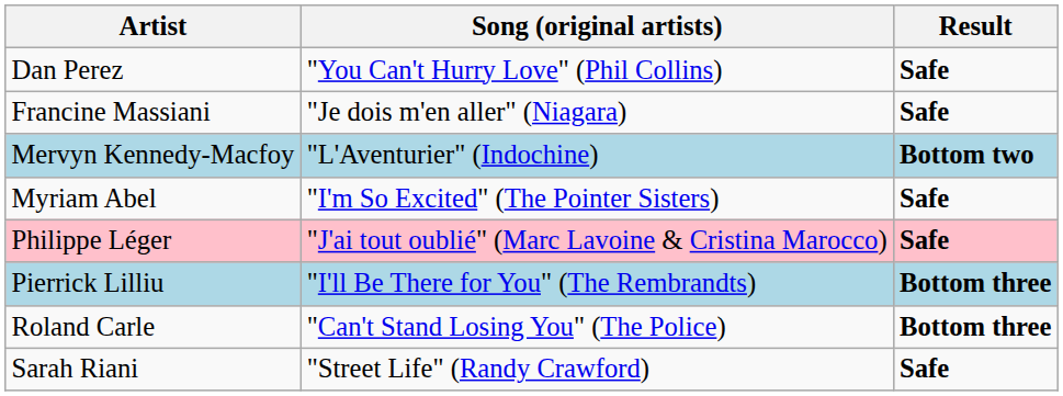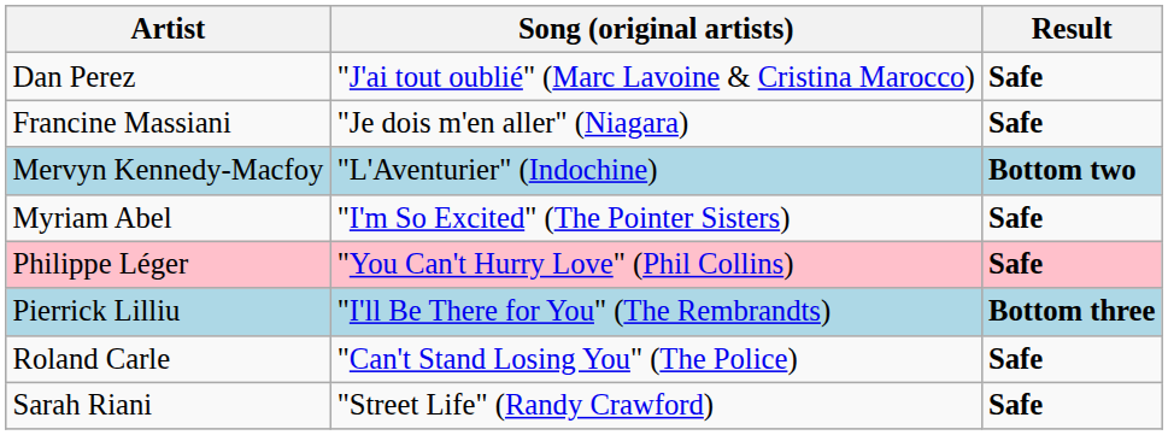 <table class=wikitable>
 <tr>
 <th>Artist</th>
 <th>Song (original artists)</th>
 <th>Result</th>
 </tr>
 <tr>
 <td>Dan Perez</td>
-<td>"<a href='#'>You Can't Hurry Love</a>" (<a href='#'>Phil Collins</a>)</td>
+<td>"<a href='#'>J'ai tout oublié</a>" (<a href='#'>Marc Lavoine</a> & <a href='#'>Cristina Marocco</a>)</td>
 <td><strong>Safe</strong></td>
 </tr>
 <tr>
 <td>Francine Massiani</td>
 <td>"Je dois m'en aller" (<a href='#'>Niagara</a>)</td>
 <td><strong>Safe</strong></td>
 </tr>
 <tr style="background:lightblue;">
 <td>Mervyn Kennedy-Macfoy</td>
 <td>"L'Aventurier" (<a href='#'>Indochine</a>)</td>
 <td><strong>Bottom two</strong></td>
 </tr>
 <tr>
 <td>Myriam Abel</td>
 <td>"<a href='#'>I'm So Excited</a>" (<a href='#'>The Pointer Sisters</a>)</td>
 <td><strong>Safe</strong></td>
 </tr>
 <tr style="background:pink;">
 <td>Philippe Léger</td>
-<td>"<a href='#'>J'ai tout oublié</a>" (<a href='#'>Marc Lavoine</a> & <a href='#'>Cristina Marocco</a>)</td>
+<td>"<a href='#'>You Can't Hurry Love</a>" (<a href='#'>Phil Collins</a>)</td>
 <td><strong>Safe</strong></td>
 </tr>
 <tr style="background:lightblue;">
 <td>Pierrick Lilliu</td>
 <td>"<a href='#'>I'll Be There for You</a>" (<a href='#'>The Rembrandts</a>)</td>
 <td><strong>Bottom three</strong></td>
 </tr>
 <tr>
 <td>Roland Carle</td>
 <td>"<a href='#'>Can't Stand Losing You</a>" (<a href='#'>The Police</a>)</td>
-<td><strong>Bottom three</strong></td>
+<td><strong>Safe</strong></td>
 </tr>
 <tr>
 <td>Sarah Riani</td>
 <td>"Street Life" (<a href='#'>Randy Crawford</a>)</td>
 <td><strong>Safe</strong></td>
 </tr>
 </table>
